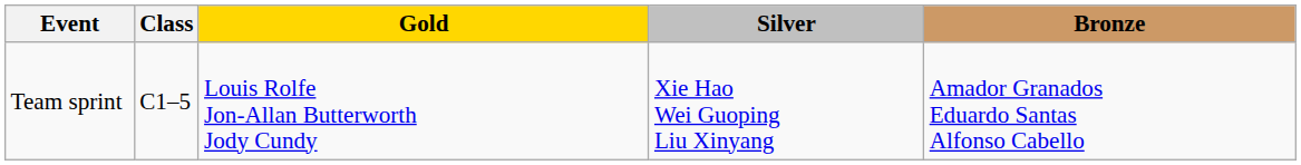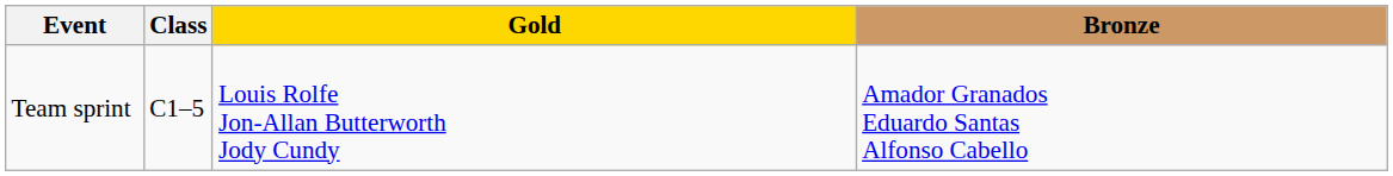 <table class=wikitable style="font-size:100%">
 <tr>
 <th rowspan="1" width="10%">Event</th>
 <th rowspan="1" width="5%">Class</th>
 <th rowspan="1" style="background:gold;">Gold</th>
-<th colspan="1" style="background:silver;">Silver</th>
 <th colspan="1" style="background:#CC9966;">Bronze</th>
 </tr>
 <tr>
 <td>Team sprint<br></td>
 <td>C1–5</td>
 <td><br><a href='#'>Louis Rolfe</a><br><a href='#'>Jon-Allan Butterworth</a><br><a href='#'>Jody Cundy</a></td>
-<td><br><a href='#'>Xie Hao</a><br><a href='#'>Wei Guoping</a><br><a href='#'>Liu Xinyang</a></td>
 <td><br><a href='#'>Amador Granados</a><br><a href='#'>Eduardo Santas</a><br><a href='#'>Alfonso Cabello</a></td>
 </tr>
 </table>
